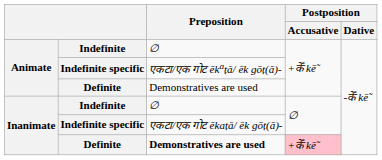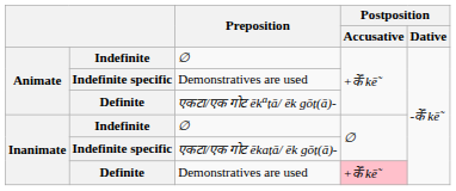 <table class="wikitable">
 <tr>
 <th colspan="2" rowspan="2"></th>
 <th rowspan="2">Preposition</th>
 <th colspan="2">Postposition</th>
 </tr>
 <tr>
 <th>Accusative</th>
 <th>Dative</th>
 </tr>
 <tr>
 <th rowspan="3">Animate</th>
 <th>Indefinite</th>
 <td><em>∅</em></td>
 <td rowspan="3"><em>+केँ kē̃</em></td>
 <td rowspan="6"><em>-केँ kē̃</em></td>
 </tr>
 <tr>
 <th>Indefinite specific</th>
-<td><em>एकटा/एक गोट ēk<sup>a</sup>ṭā/ ēk gōṭ(ā)-</em></td>
+<td>Demonstratives are used</td>
 </tr>
 <tr>
 <th>Definite</th>
-<td>Demonstratives are used</td>
+<td><em>एकटा/एक गोट ēk<sup>a</sup>ṭā/ ēk gōṭ(ā)-</em></td>
 </tr>
 <tr>
 <th rowspan="3">Inanimate</th>
 <th>Indefinite</th>
 <td><em>∅</em></td>
 <td rowspan="2"><em>∅</em></td>
 </tr>
 <tr>
 <th>Indefinite specific</th>
 <td><em>एकटा/एक गोट ēkaṭā/ ēk gōṭ(ā)-</em></td>
 </tr>
 <tr>
 <th>Definite</th>
-<td><strong>Demonstratives are used</strong></td>
+<td>Demonstratives are used</td>
 <td style="background: pink;"><em>+केँ kē̃</em></td>
 </tr>
 </table>
